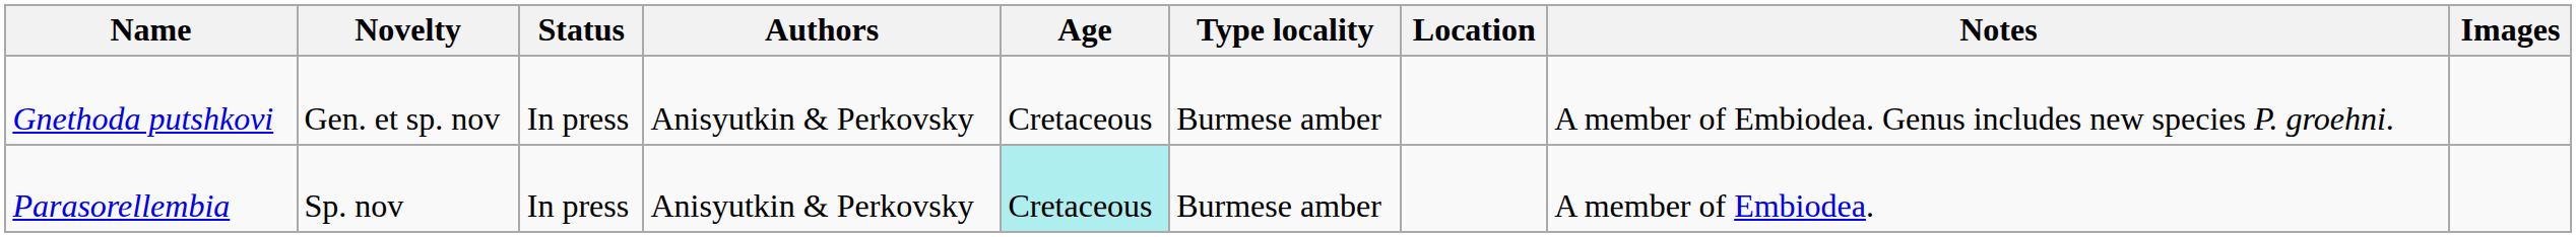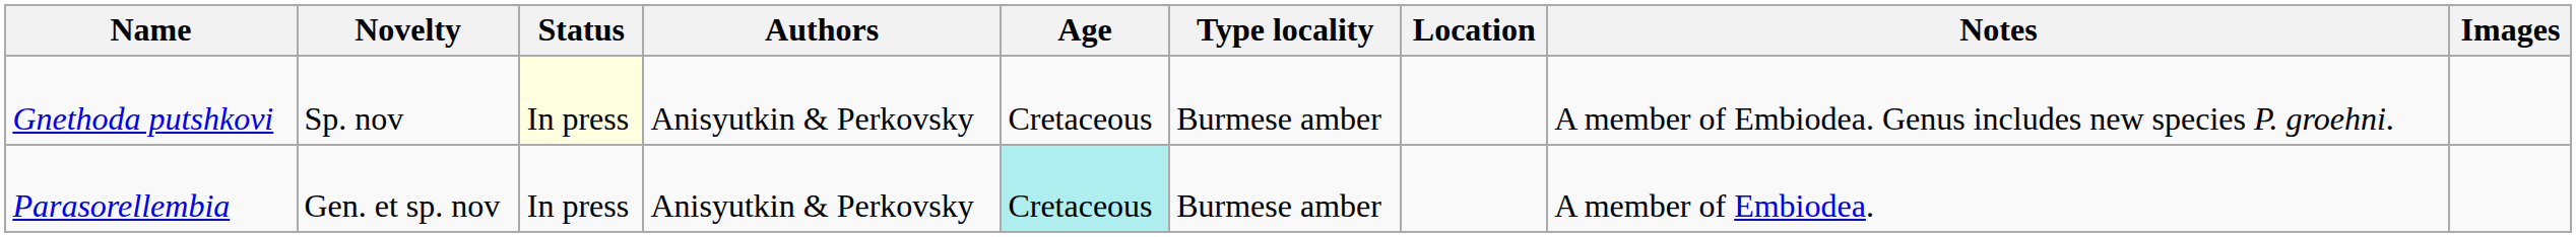 <table class="wikitable sortable" align="center" width="100%">
 <tr>
 <th>Name</th>
 <th>Novelty</th>
 <th>Status</th>
 <th>Authors</th>
 <th>Age</th>
 <th>Type locality</th>
 <th>Location</th>
 <th>Notes</th>
 <th>Images</th>
 </tr>
 <tr>
 <td><br><em><a href='#'>Gnethoda putshkovi</a></em></td>
-<td><br>Gen. et sp. nov</td>
-<td><br>In press</td>
+<td><br>Sp. nov</td>
+<td style="background: lightyellow;"><br>In press</td>
 <td><br>Anisyutkin & Perkovsky</td>
 <td><br>Cretaceous</td>
 <td><br>Burmese amber</td>
 <td><br></td>
 <td><br>A member of Embiodea. Genus includes new species <em>P. groehni</em>.</td>
 <td></td>
 </tr>
 <tr>
 <td><br><em><a href='#'>Parasorellembia</a></em></td>
-<td><br>Sp. nov</td>
+<td><br>Gen. et sp. nov</td>
 <td><br>In press</td>
 <td><br>Anisyutkin & Perkovsky</td>
 <td style="background: paleturquoise;"><br>Cretaceous</td>
 <td><br>Burmese amber</td>
 <td><br></td>
 <td><br>A member of <a href='#'>Embiodea</a>.</td>
 <td></td>
 </tr>
 <tr>
 </tr>
 </table>
